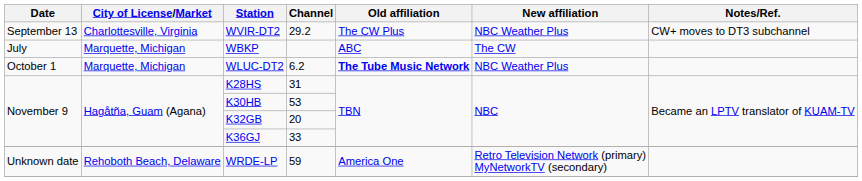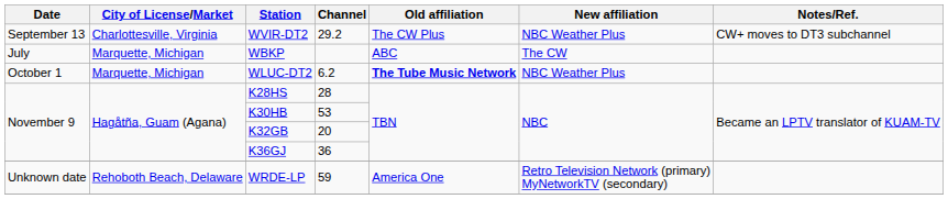 <table class="wikitable sortable">
 <tr>
 <th>Date</th>
 <th><a href='#'>City of License</a>/<a href='#'>Market</a></th>
 <th><a href='#'>Station</a></th>
 <th>Channel</th>
 <th>Old affiliation</th>
 <th>New affiliation</th>
 <th>Notes/Ref.</th>
 </tr>
 <tr>
 <td>September 13</td>
 <td><a href='#'>Charlottesville, Virginia</a></td>
 <td><a href='#'>WVIR-DT2</a></td>
 <td>29.2</td>
 <td><a href='#'>The CW Plus</a></td>
 <td><a href='#'>NBC Weather Plus</a></td>
 <td>CW+ moves to DT3 subchannel</td>
 </tr>
 <tr>
 <td>July</td>
 <td><a href='#'>Marquette, Michigan</a></td>
 <td><a href='#'>WBKP</a></td>
 <td></td>
 <td><a href='#'>ABC</a></td>
 <td><a href='#'>The CW</a></td>
 <td></td>
 </tr>
 <tr>
 <td>October 1</td>
 <td><a href='#'>Marquette, Michigan</a></td>
 <td><a href='#'>WLUC-DT2</a></td>
 <td>6.2</td>
 <td><strong><a href='#'>The Tube Music Network</a></strong></td>
 <td><a href='#'>NBC Weather Plus</a></td>
 <td></td>
 </tr>
 <tr>
 <td rowspan=4>November 9</td>
 <td rowspan=4><a href='#'>Hagåtña, Guam</a> (Agana)</td>
 <td><a href='#'>K28HS</a></td>
-<td>31</td>
+<td>28</td>
 <td rowspan=4><a href='#'>TBN</a></td>
 <td rowspan=4><a href='#'>NBC</a></td>
 <td rowspan=4>Became an <a href='#'>LPTV</a> translator of <a href='#'>KUAM-TV</a></td>
 </tr>
 <tr>
 <td><a href='#'>K30HB</a></td>
 <td>53</td>
 </tr>
 <tr>
 <td><a href='#'>K32GB</a></td>
 <td>20</td>
 </tr>
 <tr>
 <td><a href='#'>K36GJ</a></td>
-<td>33</td>
+<td>36</td>
 </tr>
 <tr>
 </tr>
 <tr>
 <td>Unknown date</td>
 <td><a href='#'>Rehoboth Beach, Delaware</a> <br> </td>
 <td><a href='#'>WRDE-LP</a></td>
 <td>59</td>
 <td><a href='#'>America One</a></td>
 <td><a href='#'>Retro Television Network</a> (primary) <br> <a href='#'>MyNetworkTV</a> (secondary)</td>
 <td></td>
 </tr>
 <tr>
 </tr>
 </table>
